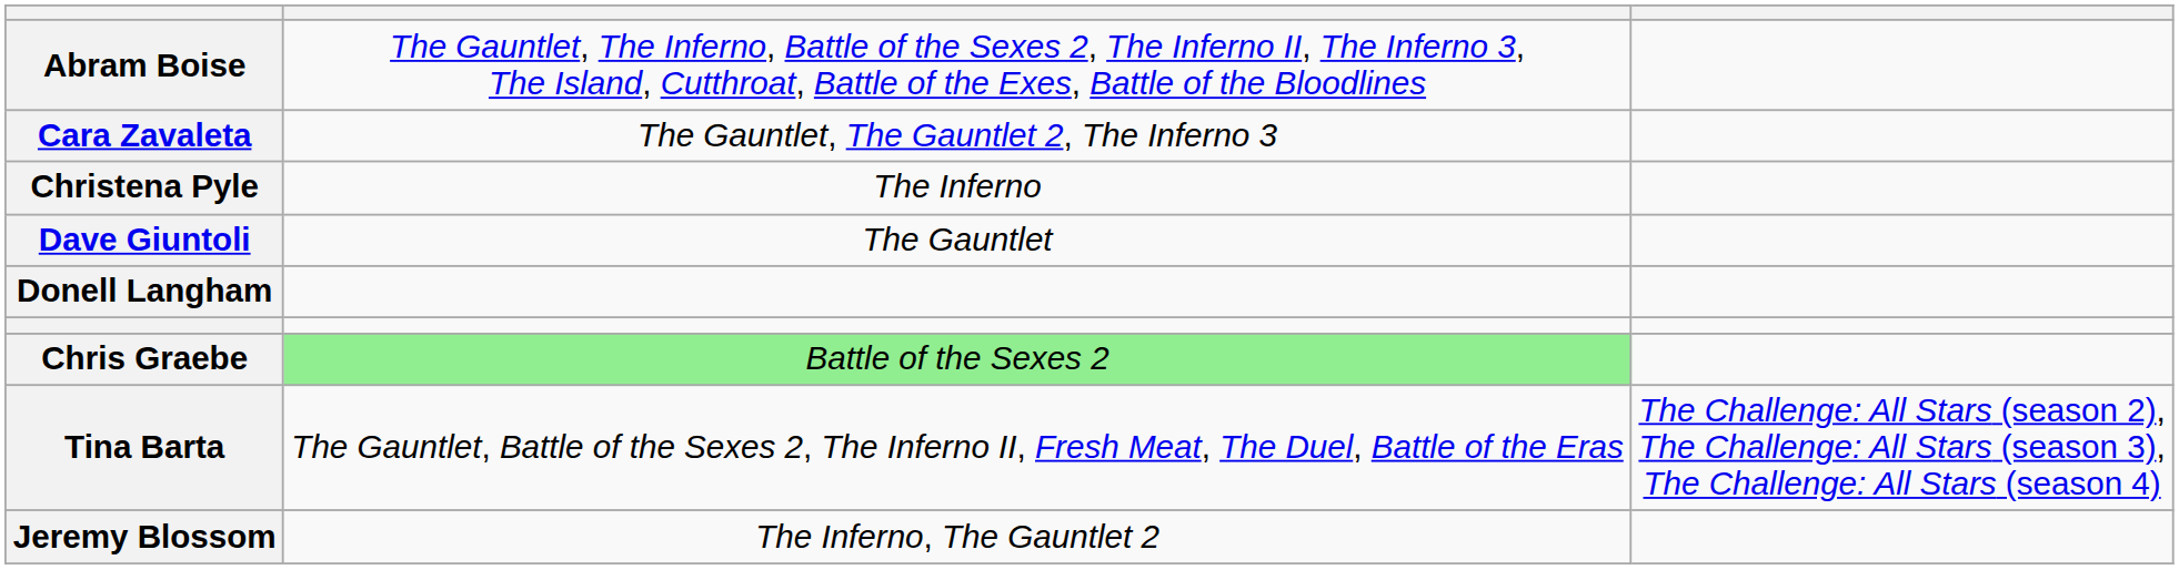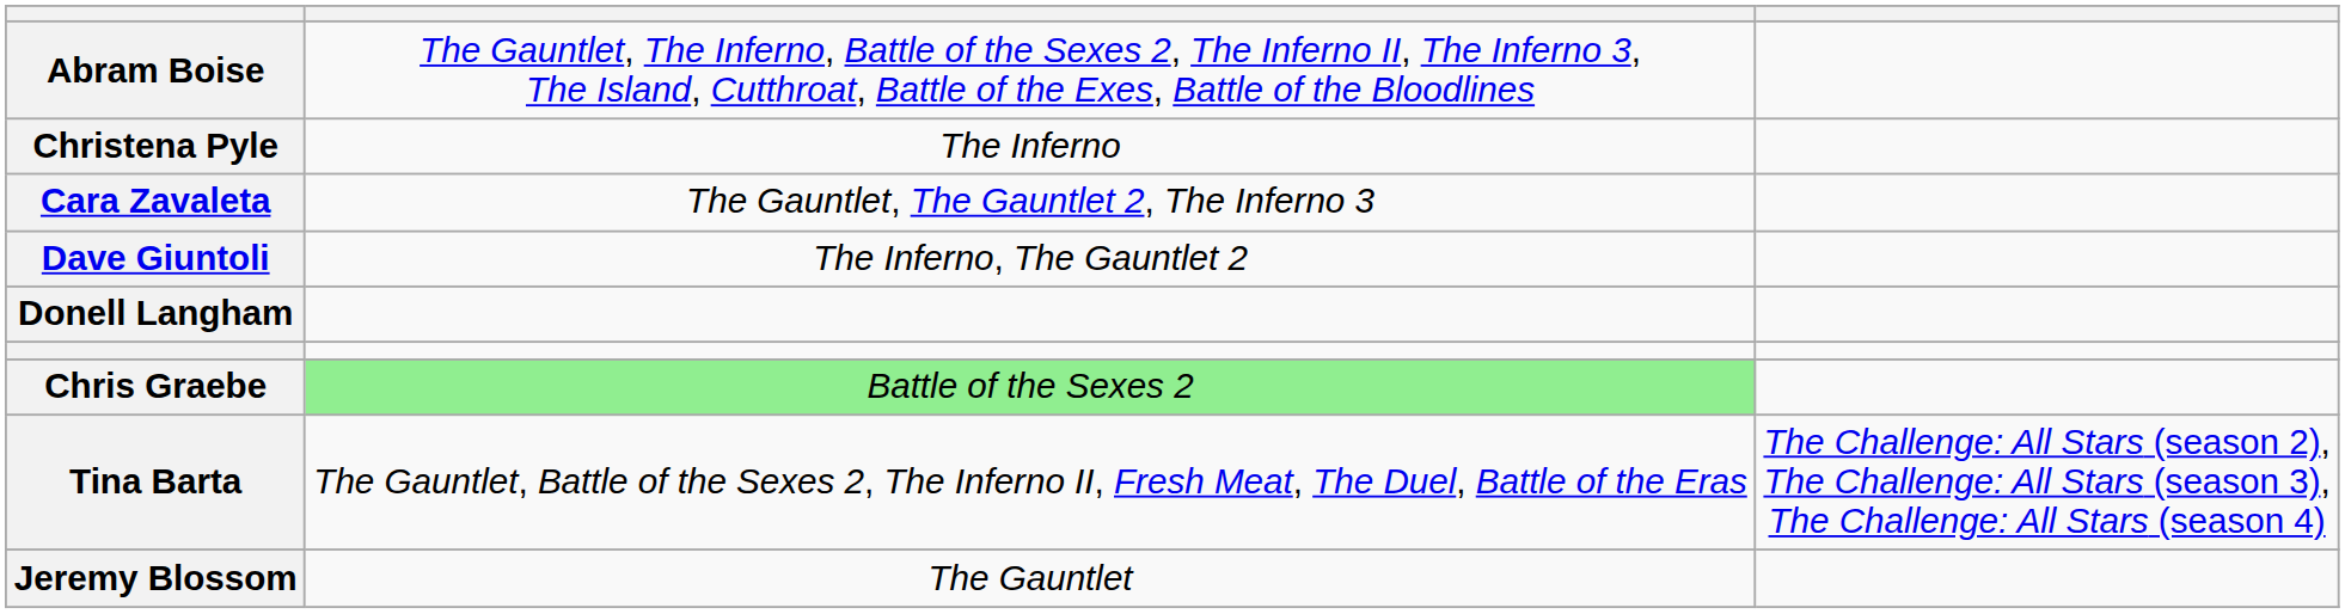 <table class="wikitable" style="text-align: center">
 <tr>
 <th scope="col"></th>
 <th scope="col"></th>
 <th scope="col"></th>
 </tr>
 <tr>
 <th scope="row">Abram Boise</th>
 <td><em><a href='#'>The Gauntlet</a></em>, <em><a href='#'>The Inferno</a></em>, <em><a href='#'>Battle of the Sexes 2</a></em>, <em><a href='#'>The Inferno II</a></em>, <em><a href='#'>The Inferno 3</a></em>,<br><em><a href='#'>The Island</a></em>, <em><a href='#'>Cutthroat</a></em>, <em><a href='#'>Battle of the Exes</a></em>, <em><a href='#'>Battle of the Bloodlines</a></em></td>
 <td></td>
 </tr>
 <tr>
+<th scope="row">Christena Pyle</th>
+<td><em>The Inferno</em></td>
+<td></td>
+</tr>
+<tr>
 <th scope="row"><a href='#'>Cara Zavaleta</a></th>
 <td><em>The Gauntlet</em>, <em><a href='#'>The Gauntlet 2</a></em>, <em>The Inferno 3</em></td>
 <td></td>
 </tr>
 <tr>
-<th scope="row">Christena Pyle</th>
-<td><em>The Inferno</em></td>
-<td></td>
-</tr>
-<tr>
 <th scope="row"><a href='#'>Dave Giuntoli</a></th>
-<td><em>The Gauntlet</em></td>
+<td><em>The Inferno</em>, <em>The Gauntlet 2</em></td>
 <td></td>
 </tr>
 <tr>
 <th scope="row">Donell Langham</th>
 <td></td>
 <td></td>
 </tr>
 <tr>
 <th scope="row"></th>
 <td></td>
 <td></td>
 </tr>
 <tr>
 <th scope="row">Chris Graebe</th>
 <td style="background: lightgreen;"><em>Battle of the Sexes 2</em></td>
 <td></td>
 </tr>
 <tr>
 <th scope="row">Tina Barta</th>
 <td><em>The Gauntlet</em>, <em>Battle of the Sexes 2</em>, <em>The Inferno II</em>, <em><a href='#'>Fresh Meat</a></em>, <em><a href='#'>The Duel</a></em>, <em><a href='#'>Battle of the Eras</a></em></td>
 <td><a href='#'><em>The Challenge: All Stars</em> (season 2)</a>,<br><a href='#'><em>The Challenge: All Stars</em> (season 3)</a>,<br><a href='#'><em>The Challenge: All Stars</em> (season 4)</a></td>
 </tr>
 <tr>
 <th scope="row">Jeremy Blossom</th>
-<td><em>The Inferno</em>, <em>The Gauntlet 2</em></td>
+<td><em>The Gauntlet</em></td>
 <td></td>
 </tr>
 </table>
